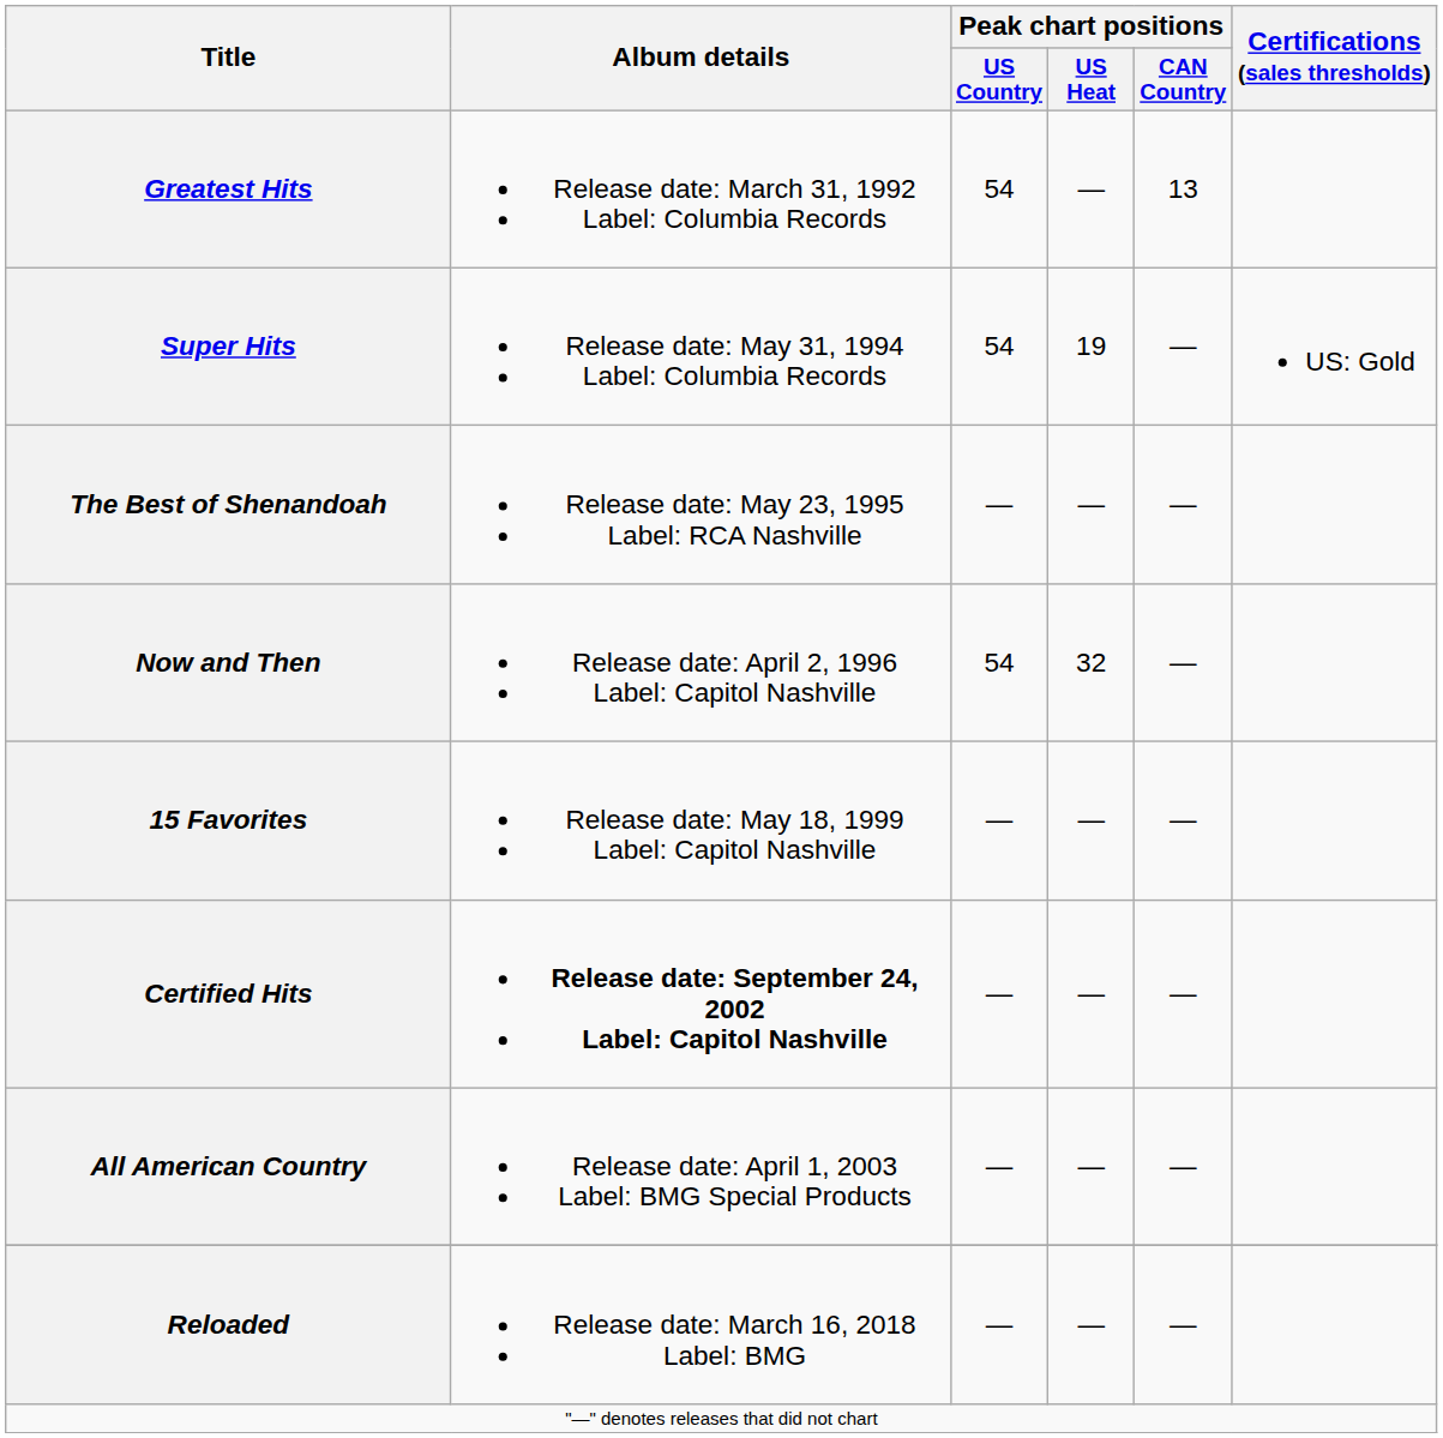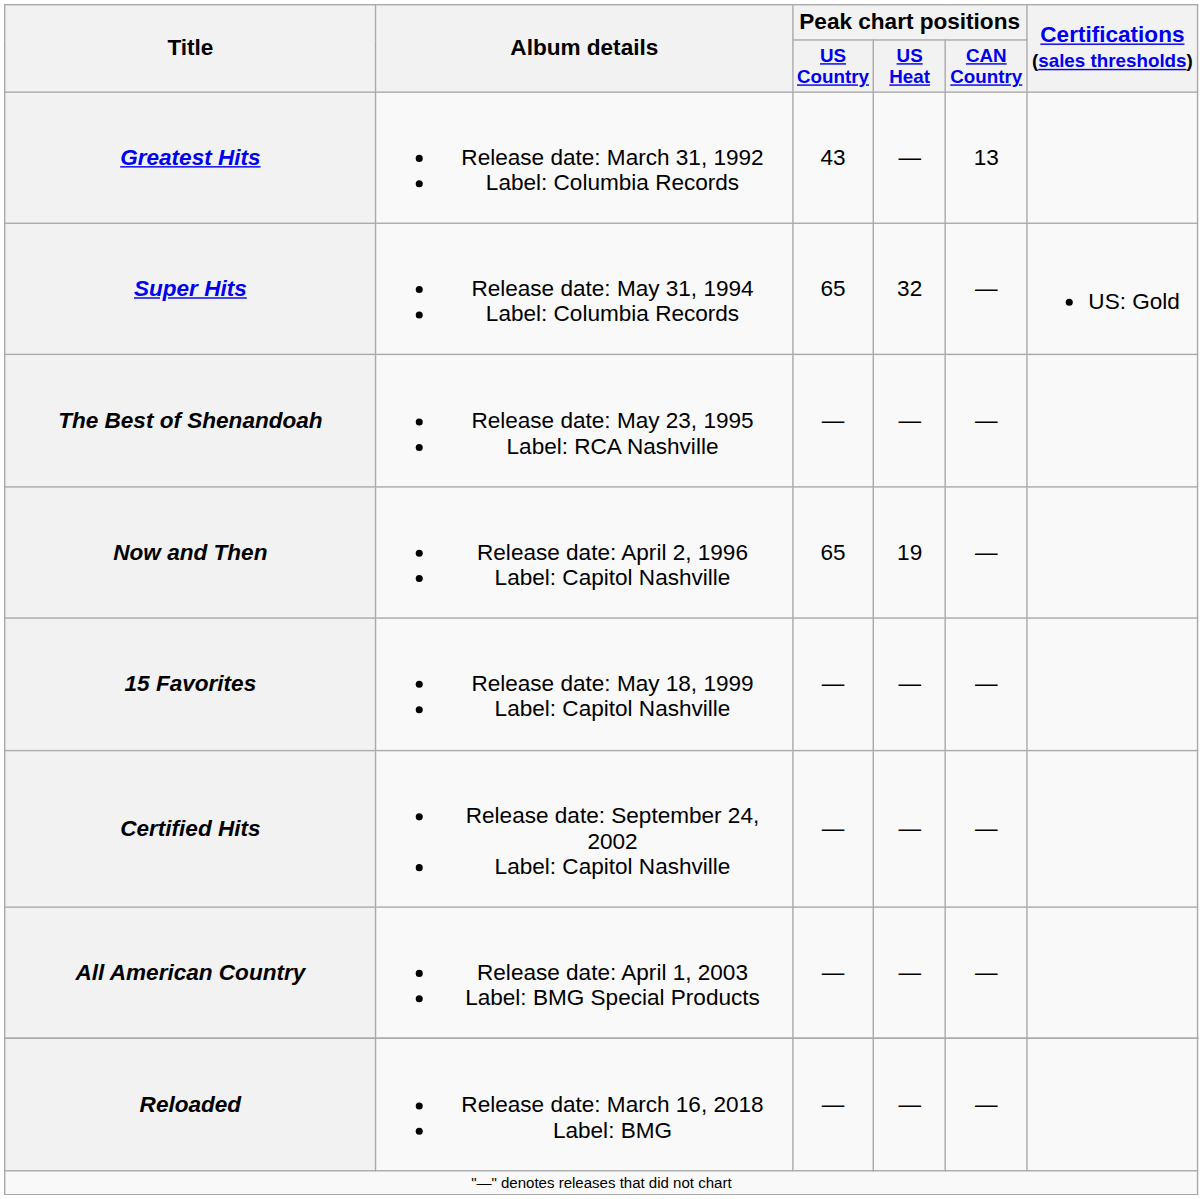 <table class="wikitable plainrowheaders" style="text-align:center;">
 <tr>
 <th rowspan="2" style="width:16em;">Title</th>
 <th rowspan="2" style="width:18em;">Album details</th>
 <th colspan="3">Peak chart positions</th>
 <th rowspan="2"><a href='#'>Certifications</a><br><small>(<a href='#'>sales thresholds</a>)</small></th>
 </tr>
 <tr style="font-size:smaller;">
 <th width="45"><a href='#'>US Country</a><br></th>
 <th width="45"><a href='#'>US Heat</a><br></th>
 <th width="45"><a href='#'>CAN Country</a></th>
 </tr>
 <tr>
 <th scope="row"><em><a href='#'>Greatest Hits</a></em></th>
 <td><br><ul><li>Release date: March 31, 1992</li><li>Label: Columbia Records</li></ul></td>
-<td>54</td>
+<td>43</td>
 <td>—</td>
 <td>13</td>
 <td></td>
 </tr>
 <tr>
 <th scope="row"><em><a href='#'>Super Hits</a></em></th>
 <td><br><ul><li>Release date: May 31, 1994</li><li>Label: Columbia Records</li></ul></td>
-<td>54</td>
-<td>19</td>
+<td>65</td>
+<td>32</td>
 <td>—</td>
 <td align="left"><br><ul><li>US: Gold</li></ul></td>
 </tr>
 <tr>
 <th scope="row"><em>The Best of Shenandoah</em></th>
 <td><br><ul><li>Release date: May 23, 1995</li><li>Label: RCA Nashville</li></ul></td>
 <td>—</td>
 <td>—</td>
 <td>—</td>
 <td></td>
 </tr>
 <tr>
 <th scope="row"><em>Now and Then</em></th>
 <td><br><ul><li>Release date: April 2, 1996</li><li>Label: Capitol Nashville</li></ul></td>
-<td>54</td>
-<td>32</td>
+<td>65</td>
+<td>19</td>
 <td>—</td>
 <td></td>
 </tr>
 <tr>
 <th scope="row"><em>15 Favorites</em></th>
 <td><br><ul><li>Release date: May 18, 1999</li><li>Label: Capitol Nashville</li></ul></td>
 <td>—</td>
 <td>—</td>
 <td>—</td>
 <td></td>
 </tr>
 <tr>
 <th scope="row"><em>Certified Hits</em></th>
-<td><strong><br><ul><li>Release date: September 24, 2002</li><li>Label: Capitol Nashville</li></ul></strong></td>
+<td><br><ul><li>Release date: September 24, 2002</li><li>Label: Capitol Nashville</li></ul></td>
 <td>—</td>
 <td>—</td>
 <td>—</td>
 <td></td>
 </tr>
 <tr>
 <th scope="row"><em>All American Country</em></th>
 <td><br><ul><li>Release date: April 1, 2003</li><li>Label: BMG Special Products</li></ul></td>
 <td>—</td>
 <td>—</td>
 <td>—</td>
 <td></td>
 </tr>
 <tr>
 </tr>
 <tr>
 <th scope="row"><em>Reloaded</em></th>
 <td><br><ul><li>Release date: March 16, 2018</li><li>Label: BMG</li></ul></td>
 <td>—</td>
 <td>—</td>
 <td>—</td>
 <td></td>
 </tr>
 <tr>
 <td colspan="6" style="font-size:8pt">"—" denotes releases that did not chart</td>
 </tr>
 <tr>
 </tr>
 </table>
